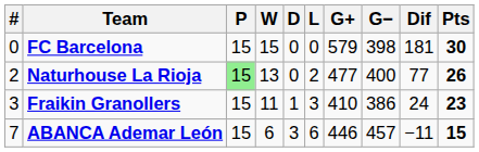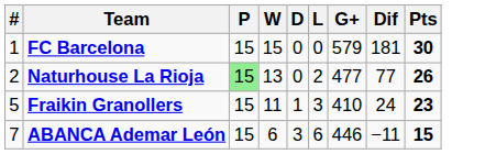 <table class="wikitable sortable" style="text-align: center;">
 <tr>
 <th align="center">#</th>
 <th align="center">Team</th>
 <th align="center">P</th>
 <th align="center">W</th>
 <th align="center">D</th>
 <th align="center">L</th>
 <th align="center">G+</th>
-<th align="center">G−</th>
 <th align="center">Dif</th>
 <th align="center">Pts</th>
 </tr>
 <tr>
-<td>0</td>
+<td>1</td>
 <td align="left"><strong><a href='#'>FC Barcelona</a></strong></td>
 <td>15</td>
 <td>15</td>
 <td>0</td>
 <td>0</td>
 <td>579</td>
-<td>398</td>
 <td>181</td>
 <td><strong>30</strong></td>
 </tr>
 <tr>
 <td>2</td>
 <td align="left"><strong><a href='#'>Naturhouse La Rioja</a></strong></td>
 <td style="background: lightgreen;">15</td>
 <td>13</td>
 <td>0</td>
 <td>2</td>
 <td>477</td>
-<td>400</td>
 <td>77</td>
 <td><strong>26</strong></td>
 </tr>
 <tr>
-<td>3</td>
+<td>5</td>
 <td align="left"><strong><a href='#'>Fraikin Granollers</a></strong></td>
 <td>15</td>
 <td>11</td>
 <td>1</td>
 <td>3</td>
 <td>410</td>
-<td>386</td>
 <td>24</td>
 <td><strong>23</strong></td>
 </tr>
 <tr>
 <td>7</td>
 <td align="left"><strong><a href='#'>ABANCA Ademar León</a></strong></td>
 <td>15</td>
 <td>6</td>
 <td>3</td>
 <td>6</td>
 <td>446</td>
-<td>457</td>
 <td>−11</td>
 <td><strong>15</strong></td>
 </tr>
 </table>
